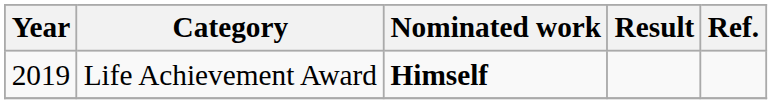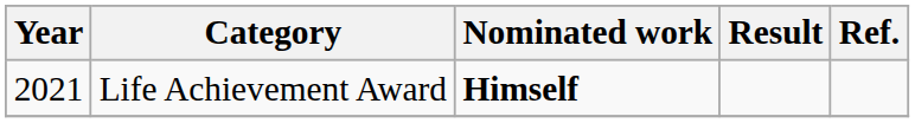 <table class="wikitable sortable">
 <tr>
 <th>Year</th>
 <th>Category</th>
 <th>Nominated work</th>
 <th>Result</th>
 <th>Ref.</th>
 </tr>
 <tr>
-<td>2019</td>
+<td>2021</td>
 <td>Life Achievement Award</td>
 <td><strong>Himself</strong></td>
 <td></td>
 <td></td>
 </tr>
 <tr>
 </tr>
 </table>
